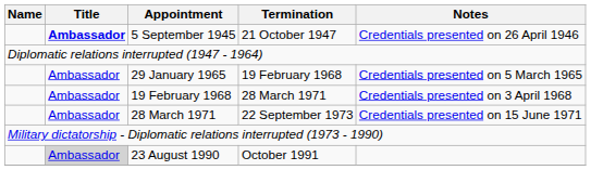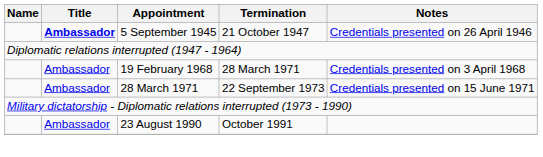 <table class="wikitable">
 <tr valign="middle">
 <th>Name</th>
 <th>Title</th>
 <th>Appointment</th>
 <th>Termination</th>
 <th>Notes</th>
 </tr>
 <tr>
 <td></td>
 <td><strong><a href='#'>Ambassador</a></strong></td>
 <td>5 September 1945</td>
 <td>21 October 1947</td>
 <td><a href='#'>Credentials presented</a> on 26 April 1946</td>
 </tr>
 <tr>
 <td colspan="5"><em>Diplomatic relations interrupted (1947 - 1964)</em></td>
 </tr>
 <tr>
 <td></td>
 <td><a href='#'>Ambassador</a></td>
-<td>29 January 1965</td>
-<td>19 February 1968</td>
-<td><a href='#'>Credentials presented</a> on 5 March 1965</td>
-</tr>
-<tr>
-<td></td>
-<td><a href='#'>Ambassador</a></td>
 <td>19 February 1968</td>
 <td>28 March 1971</td>
 <td><a href='#'>Credentials presented</a> on 3 April 1968</td>
 </tr>
 <tr>
 <td></td>
 <td><a href='#'>Ambassador</a></td>
 <td>28 March 1971</td>
 <td>22 September 1973</td>
 <td><a href='#'>Credentials presented</a> on 15 June 1971</td>
 </tr>
 <tr>
 <td colspan="5"><em><a href='#'>Military dictatorship</a> - Diplomatic relations interrupted (1973 - 1990)</em></td>
 </tr>
 <tr>
 <td></td>
-<td style="background: lightgrey;"><a href='#'>Ambassador</a></td>
+<td><a href='#'>Ambassador</a></td>
 <td>23 August 1990</td>
 <td>October 1991</td>
 <td></td>
 </tr>
 <tr>
 </tr>
 </table>
